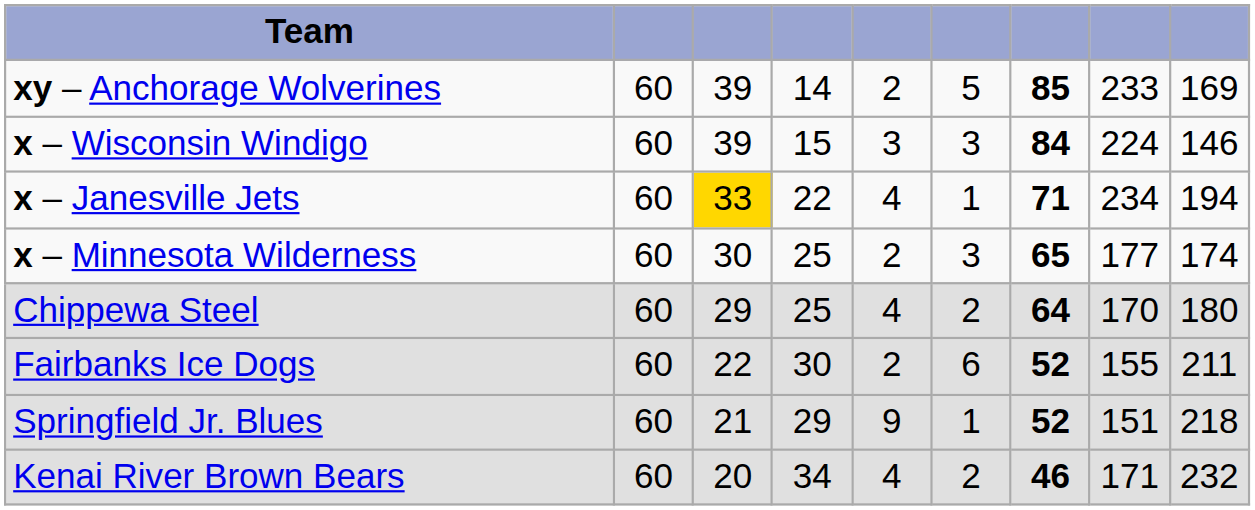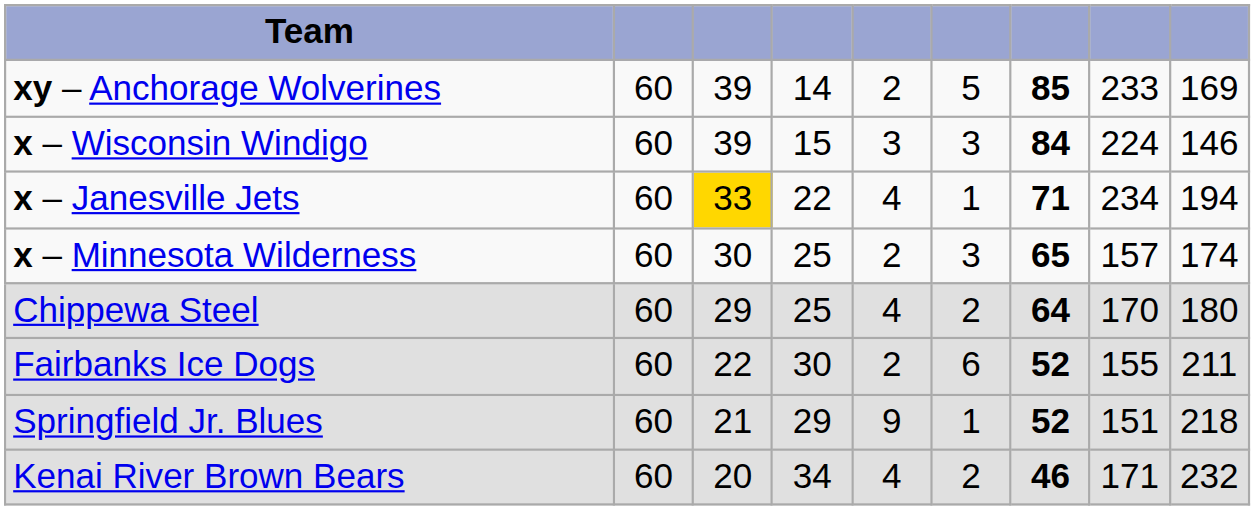 <table class="wikitable" style="text-align:center">
 <tr>
 <th style="background:#9aa5d2; width:46%;">Team</th>
 <th style="background:#9aa5d2; width:6%;"></th>
 <th style="background:#9aa5d2; width:6%;"></th>
 <th style="background:#9aa5d2; width:6%;"></th>
 <th style="background:#9aa5d2; width:6%;"></th>
 <th style="background:#9aa5d2; width:6%;"></th>
 <th style="background:#9aa5d2; width:6%;"></th>
 <th style="background:#9aa5d2; width:6%;"></th>
 <th style="background:#9aa5d2; width:6%;"></th>
 </tr>
 <tr>
 <td align=left><strong>xy</strong> – <a href='#'>Anchorage Wolverines</a></td>
 <td>60</td>
 <td>39</td>
 <td>14</td>
 <td>2</td>
 <td>5</td>
 <td><strong>85</strong></td>
 <td>233</td>
 <td>169</td>
 </tr>
 <tr>
 <td align=left><strong>x</strong> – <a href='#'>Wisconsin Windigo</a></td>
 <td>60</td>
 <td>39</td>
 <td>15</td>
 <td>3</td>
 <td>3</td>
 <td><strong>84</strong></td>
 <td>224</td>
 <td>146</td>
 </tr>
 <tr>
 <td align=left><strong>x</strong> – <a href='#'>Janesville Jets</a></td>
 <td>60</td>
 <td style="background: gold;">33</td>
 <td>22</td>
 <td>4</td>
 <td>1</td>
 <td><strong>71</strong></td>
 <td>234</td>
 <td>194</td>
 </tr>
 <tr>
 <td align=left><strong>x</strong> – <a href='#'>Minnesota Wilderness</a></td>
 <td>60</td>
 <td>30</td>
 <td>25</td>
 <td>2</td>
 <td>3</td>
 <td><strong>65</strong></td>
-<td>177</td>
+<td>157</td>
 <td>174</td>
 </tr>
 <tr bgcolor=e0e0e0>
 <td align=left><a href='#'>Chippewa Steel</a></td>
 <td>60</td>
 <td>29</td>
 <td>25</td>
 <td>4</td>
 <td>2</td>
 <td><strong>64</strong></td>
 <td>170</td>
 <td>180</td>
 </tr>
 <tr bgcolor=e0e0e0>
 <td align=left><a href='#'>Fairbanks Ice Dogs</a></td>
 <td>60</td>
 <td>22</td>
 <td>30</td>
 <td>2</td>
 <td>6</td>
 <td><strong>52</strong></td>
 <td>155</td>
 <td>211</td>
 </tr>
 <tr bgcolor=e0e0e0>
 <td align=left><a href='#'>Springfield Jr. Blues</a></td>
 <td>60</td>
 <td>21</td>
 <td>29</td>
 <td>9</td>
 <td>1</td>
 <td><strong>52</strong></td>
 <td>151</td>
 <td>218</td>
 </tr>
 <tr bgcolor=e0e0e0>
 <td align=left><a href='#'>Kenai River Brown Bears</a></td>
 <td>60</td>
 <td>20</td>
 <td>34</td>
 <td>4</td>
 <td>2</td>
 <td><strong>46</strong></td>
 <td>171</td>
 <td>232</td>
 </tr>
 </table>
